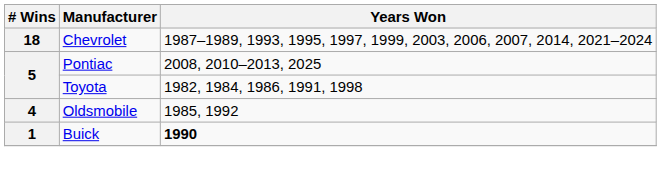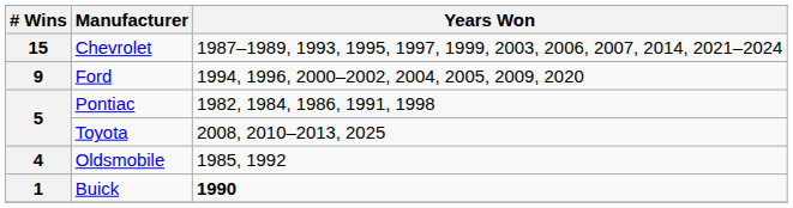 <table class="wikitable" style="font-size: 95%;">
 <tr>
 <th># Wins</th>
 <th>Manufacturer</th>
 <th>Years Won</th>
 </tr>
 <tr>
-<th>18</th>
+<th>15</th>
 <td> <a href='#'>Chevrolet</a></td>
 <td>1987–1989, 1993, 1995, 1997, 1999, 2003, 2006, 2007, 2014, 2021–2024</td>
 </tr>
 <tr>
+<th>9</th>
+<td> <a href='#'>Ford</a></td>
+<td>1994, 1996, 2000–2002, 2004, 2005, 2009, 2020</td>
+</tr>
+<tr>
 <th rowspan="2">5</th>
 <td> <a href='#'>Pontiac</a></td>
-<td>2008, 2010–2013, 2025</td>
+<td>1982, 1984, 1986, 1991, 1998</td>
 </tr>
 <tr>
 <td> <a href='#'>Toyota</a></td>
-<td>1982, 1984, 1986, 1991, 1998</td>
+<td>2008, 2010–2013, 2025</td>
 </tr>
 <tr>
 <th>4</th>
 <td> <a href='#'>Oldsmobile</a></td>
 <td>1985, 1992</td>
 </tr>
 <tr>
 <th>1</th>
 <td> <a href='#'>Buick</a></td>
 <td><strong>1990</strong></td>
 </tr>
 <tr>
 </tr>
 </table>
